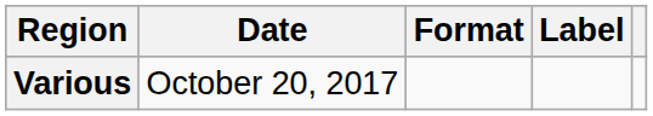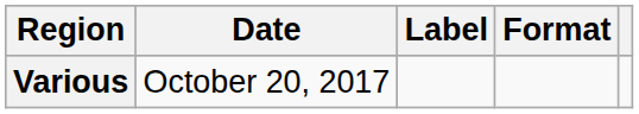 <table class="wikitable plainrowheaders">
 <tr>
 <th scope="col">Region</th>
 <th scope="col">Date</th>
+<th scope="col">Label</th>
 <th scope="col">Format</th>
-<th scope="col">Label</th>
 <th scope="col"></th>
 </tr>
 <tr>
 <th scope="row">Various</th>
 <td rowspan="1">October 20, 2017</td>
 <td rowspan="1"></td>
 <td rowspan="1"></td>
 <td align="center"></td>
 </tr>
 </table>
